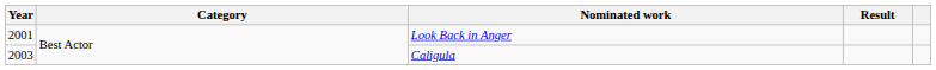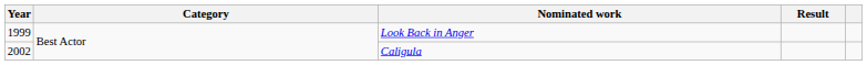 <table class="wikitable">
 <tr>
 <th scope="col" style="width:1em;">Year</th>
 <th scope="col" style="width:29em;">Category</th>
 <th scope="col" style="width:34em;">Nominated work</th>
 <th scope="col" style="width:5em;">Result</th>
 <th scope="col" style="width:1em;"></th>
 </tr>
 <tr>
-<td>2001</td>
+<td>1999</td>
 <td rowspan="2">Best Actor</td>
 <td><em><a href='#'>Look Back in Anger</a></em></td>
 <td></td>
 <td></td>
 </tr>
 <tr>
-<td>2003</td>
+<td>2002</td>
 <td><em><a href='#'>Caligula</a></em></td>
 <td></td>
 <td></td>
 </tr>
 </table>
